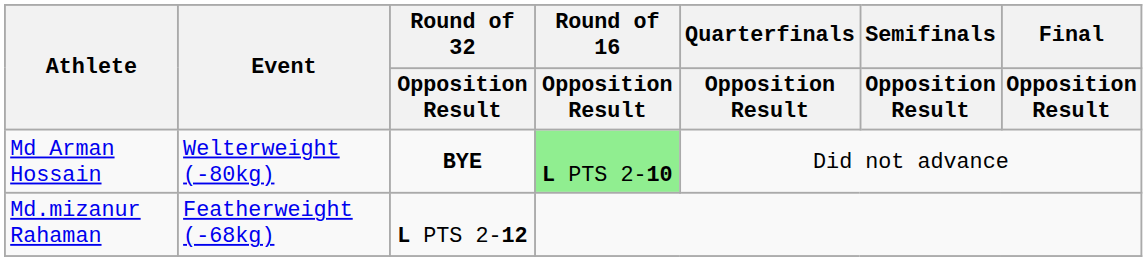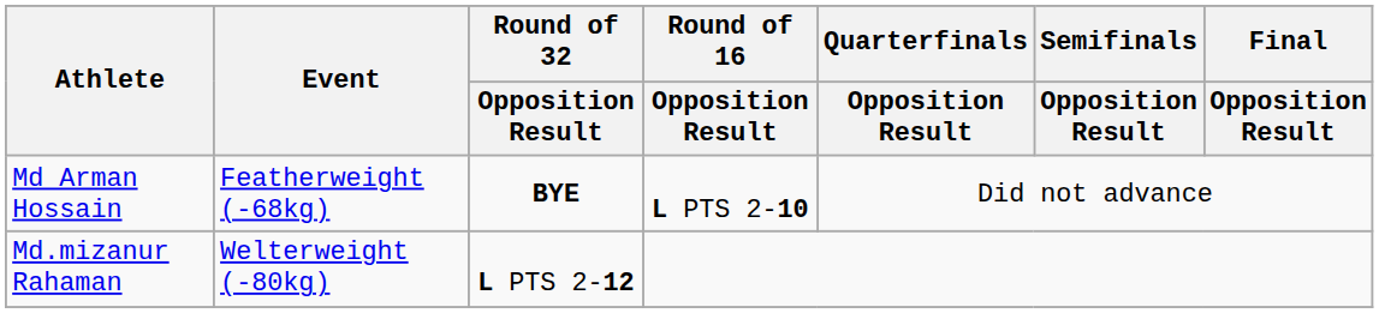 <table class="wikitable" style="font-size:90%">
 <tr>
 <th rowspan=2>Athlete</th>
 <th rowspan=2>Event</th>
 <th>Round of 32</th>
 <th>Round of 16</th>
 <th>Quarterfinals</th>
 <th>Semifinals</th>
 <th>Final</th>
 </tr>
 <tr>
 <th>Opposition<br>Result</th>
 <th>Opposition<br>Result</th>
 <th>Opposition<br>Result</th>
 <th>Opposition<br>Result</th>
 <th>Opposition<br>Result</th>
 </tr>
 <tr>
 <td><a href='#'>Md Arman Hossain</a></td>
-<td><a href='#'>Welterweight (-80kg)</a></td>
+<td><a href='#'>Featherweight (-68kg)</a></td>
 <td align=center><strong>BYE</strong></td>
-<td align=center style="background: lightgreen;"><br><strong>L</strong> PTS 2-<strong>10</strong></td>
+<td align=center><br><strong>L</strong> PTS 2-<strong>10</strong></td>
 <td align=center colspan="7">Did not advance</td>
 </tr>
 <tr>
 <td><a href='#'>Md.mizanur Rahaman</a></td>
-<td><a href='#'>Featherweight (-68kg)</a></td>
+<td><a href='#'>Welterweight (-80kg)</a></td>
 <td align=center><br><strong>L</strong> PTS 2-<strong>12</strong></td>
 </tr>
 </table>
